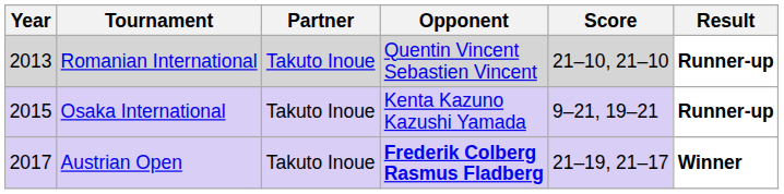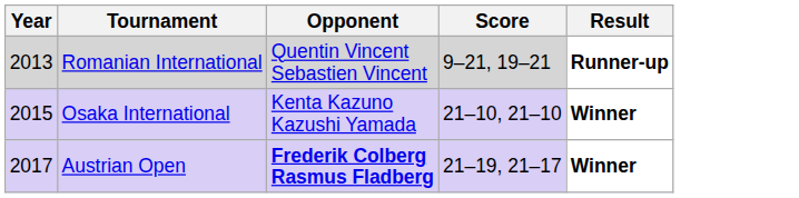 <table class="sortable wikitable" style="font-size: 90%;">
 <tr>
 <th>Year</th>
 <th>Tournament</th>
-<th>Partner</th>
 <th>Opponent</th>
 <th>Score</th>
 <th>Result</th>
 </tr>
 <tr style="background:#D5D5D5">
 <td align="center">2013</td>
 <td align="left"><a href='#'>Romanian International</a></td>
-<td align="left"> <a href='#'>Takuto Inoue</a></td>
 <td align="left"> <a href='#'>Quentin Vincent</a><br> <a href='#'>Sebastien Vincent</a></td>
-<td align="left">21–10, 21–10</td>
+<td align="left">9–21, 19–21</td>
 <td style="text-align:left; background:white"> <strong>Runner-up</strong></td>
 </tr>
 <tr style="background:#D8CEF6">
 <td align="center">2015</td>
 <td align="left"><a href='#'>Osaka International</a></td>
-<td align="left"> Takuto Inoue</td>
 <td align="left"> <a href='#'>Kenta Kazuno</a><br> <a href='#'>Kazushi Yamada</a></td>
-<td align="left">9–21, 19–21</td>
-<td style="text-align:left; background:white"> <strong>Runner-up</strong></td>
+<td align="left">21–10, 21–10</td>
+<td style="text-align:left; background:white"> <strong>Winner</strong></td>
 </tr>
 <tr style="background:#D8CEF6">
 <td align="center">2017</td>
 <td align="left"><a href='#'>Austrian Open</a></td>
-<td align="left"> Takuto Inoue</td>
 <td align="left"><strong> <a href='#'>Frederik Colberg</a><br> <a href='#'>Rasmus Fladberg</a></strong></td>
 <td align="left">21–19, 21–17</td>
 <td style="text-align:left; background:white"> <strong>Winner</strong></td>
 </tr>
 </table>
